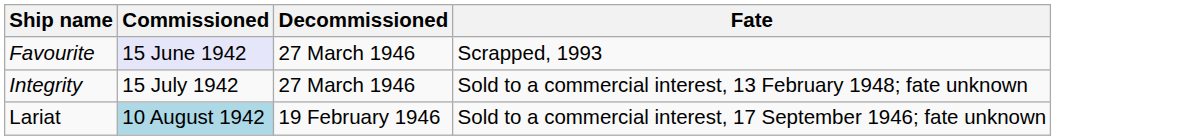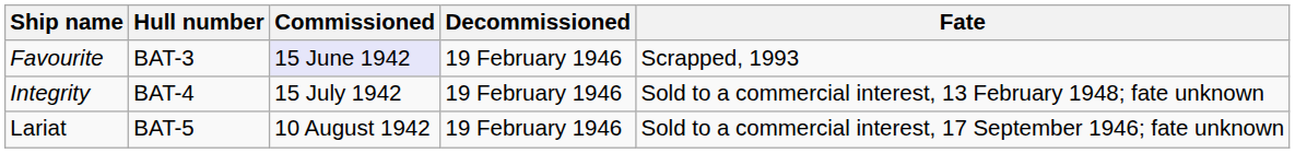 <table class="wikitable sortable">
 <tr>
 <th>Ship name</th>
+<th>Hull number</th>
 <th>Commissioned</th>
 <th>Decommissioned</th>
 <th>Fate</th>
 </tr>
 <tr>
 <td><em>Favourite</em></td>
+<td>BAT-3</td>
 <td style="background: lavender;">15 June 1942</td>
-<td>27 March 1946</td>
+<td>19 February 1946</td>
 <td>Scrapped, 1993</td>
 </tr>
 <tr>
 <td><em>Integrity</td>
+<td>BAT-4</td>
 <td>15 July 1942</td>
-<td>27 March 1946</td>
+<td>19 February 1946</td>
 <td>Sold to a commercial interest, 13 February 1948; fate unknown</td>
 </tr>
 <tr>
 <td></em>Lariat<em></td>
-<td style="background: lightblue;">10 August 1942</td>
+<td>BAT-5</td>
+<td>10 August 1942</td>
 <td>19 February 1946</td>
 <td>Sold to a commercial interest, 17 September 1946; fate unknown</td>
 </tr>
 </table>
